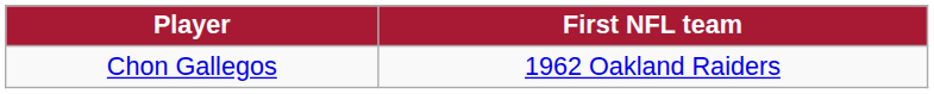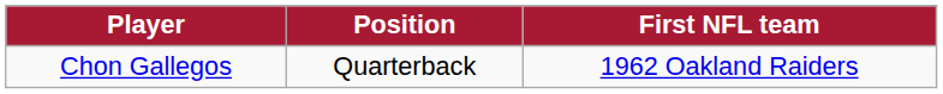 <table class="wikitable" width="65%">
 <tr align="center" style="background:#A81933;color:#FFFFFF;">
 <td><strong>Player</strong></td>
+<td><strong>Position</strong></td>
 <td><strong>First NFL team</strong></td>
 </tr>
 <tr align="center" bgcolor="">
 <td><a href='#'>Chon Gallegos</a></td>
+<td>Quarterback</td>
 <td><a href='#'>1962 Oakland Raiders</a></td>
 </tr>
 </table>
